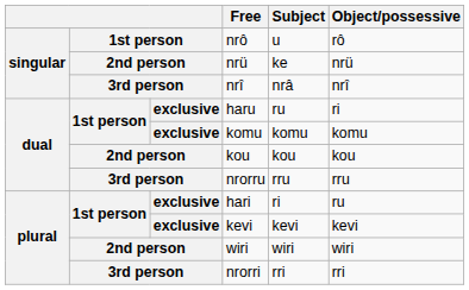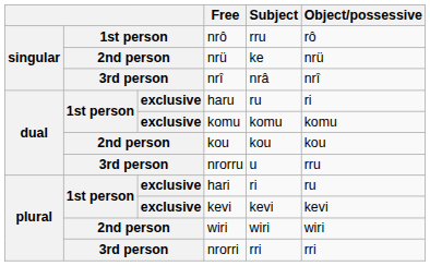 <table class="wikitable">
 <tr>
 <th colspan="3"></th>
 <th>Free</th>
 <th>Subject</th>
 <th>Object/possessive</th>
 </tr>
 <tr>
 <th rowspan="3">singular</th>
 <th colspan="2">1st person</th>
 <td>nrô</td>
-<td>u</td>
+<td>rru</td>
 <td>rô</td>
 </tr>
 <tr>
 <th colspan="2">2nd person</th>
 <td>nrü</td>
 <td>ke</td>
 <td>nrü</td>
 </tr>
 <tr>
 <th colspan="2">3rd person</th>
 <td>nrî</td>
 <td>nrâ</td>
 <td>nrî</td>
 </tr>
 <tr>
 <th rowspan="4">dual</th>
 <th rowspan="2">1st person</th>
 <th>exclusive</th>
 <td>haru</td>
 <td>ru</td>
 <td>ri</td>
 </tr>
 <tr>
 <th>exclusive</th>
 <td>komu</td>
 <td>komu</td>
 <td>komu</td>
 </tr>
 <tr>
 <th colspan="2">2nd person</th>
 <td>kou</td>
 <td>kou</td>
 <td>kou</td>
 </tr>
 <tr>
 <th colspan="2">3rd person</th>
 <td>nrorru</td>
-<td>rru</td>
+<td>u</td>
 <td>rru</td>
 </tr>
 <tr>
 <th rowspan="4">plural</th>
 <th rowspan="2">1st person</th>
 <th>exclusive</th>
 <td>hari</td>
 <td>ri</td>
 <td>ru</td>
 </tr>
 <tr>
 <th>exclusive</th>
 <td>kevi</td>
 <td>kevi</td>
 <td>kevi</td>
 </tr>
 <tr>
 <th colspan="2">2nd person</th>
 <td>wiri</td>
 <td>wiri</td>
 <td>wiri</td>
 </tr>
 <tr>
 <th colspan="2">3rd person</th>
 <td>nrorri</td>
 <td>rri</td>
 <td>rri</td>
 </tr>
 </table>
